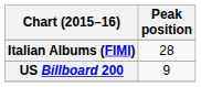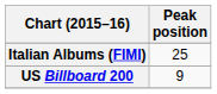 <table class="wikitable sortable plainrowheaders" style="text-align:center">
 <tr>
 <th>Chart (2015–16)</th>
 <th>Peak<br>position</th>
 </tr>
 <tr>
 </tr>
 <tr>
 </tr>
 <tr>
 </tr>
 <tr>
 </tr>
 <tr>
 </tr>
 <tr>
 </tr>
 <tr>
 </tr>
 <tr>
 </tr>
 <tr>
 </tr>
 <tr>
 </tr>
 <tr>
 </tr>
 <tr>
 </tr>
 <tr>
 <th scope="row">Italian Albums (<a href='#'>FIMI</a>)</th>
-<td>28</td>
+<td>25</td>
 </tr>
 <tr>
 </tr>
 <tr>
 </tr>
 <tr>
 </tr>
 <tr>
 </tr>
 <tr>
 </tr>
 <tr>
 </tr>
 <tr>
 </tr>
 <tr>
 <th scope="row">US <a href='#'><em>Billboard</em> 200</a></th>
 <td>9</td>
 </tr>
 <tr>
 </tr>
 </table>
